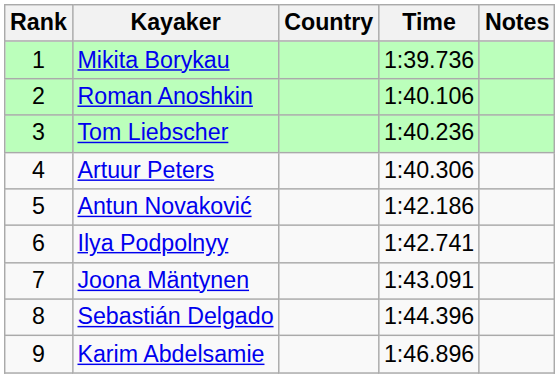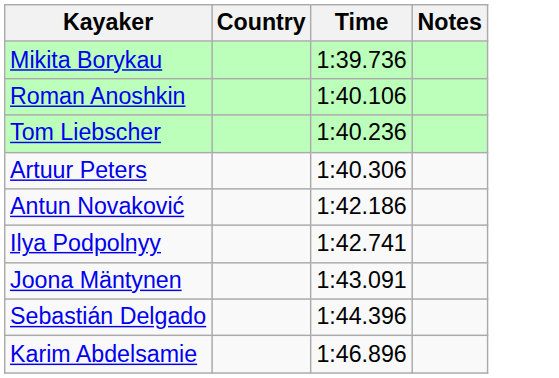 <table class="wikitable" style="text-align:center">
 <tr>
-<th>Rank</th>
 <th>Kayaker</th>
 <th>Country</th>
 <th>Time</th>
 <th>Notes</th>
 </tr>
 <tr bgcolor=bbffbb>
-<td>1</td>
 <td align="left"><a href='#'>Mikita Borykau</a></td>
 <td align="left"></td>
 <td>1:39.736</td>
 <td></td>
 </tr>
 <tr bgcolor=bbffbb>
-<td>2</td>
 <td align="left"><a href='#'>Roman Anoshkin</a></td>
 <td align="left"></td>
 <td>1:40.106</td>
 <td></td>
 </tr>
 <tr bgcolor=bbffbb>
-<td>3</td>
 <td align="left"><a href='#'>Tom Liebscher</a></td>
 <td align="left"></td>
 <td>1:40.236</td>
 <td></td>
 </tr>
 <tr>
-<td>4</td>
 <td align="left"><a href='#'>Artuur Peters</a></td>
 <td align="left"></td>
 <td>1:40.306</td>
 <td></td>
 </tr>
 <tr>
-<td>5</td>
 <td align="left"><a href='#'>Antun Novaković</a></td>
 <td align="left"></td>
 <td>1:42.186</td>
 <td></td>
 </tr>
 <tr>
-<td>6</td>
 <td align="left"><a href='#'>Ilya Podpolnyy</a></td>
 <td align="left"></td>
 <td>1:42.741</td>
 <td></td>
 </tr>
 <tr>
-<td>7</td>
 <td align="left"><a href='#'>Joona Mäntynen</a></td>
 <td align="left"></td>
 <td>1:43.091</td>
 <td></td>
 </tr>
 <tr>
-<td>8</td>
 <td align="left"><a href='#'>Sebastián Delgado</a></td>
 <td align="left"></td>
 <td>1:44.396</td>
 <td></td>
 </tr>
 <tr>
-<td>9</td>
 <td align="left"><a href='#'>Karim Abdelsamie</a></td>
 <td align="left"></td>
 <td>1:46.896</td>
 <td></td>
 </tr>
 </table>
